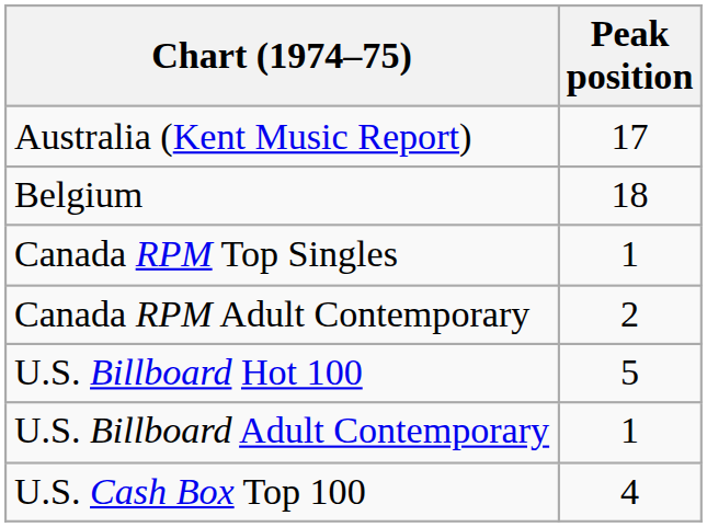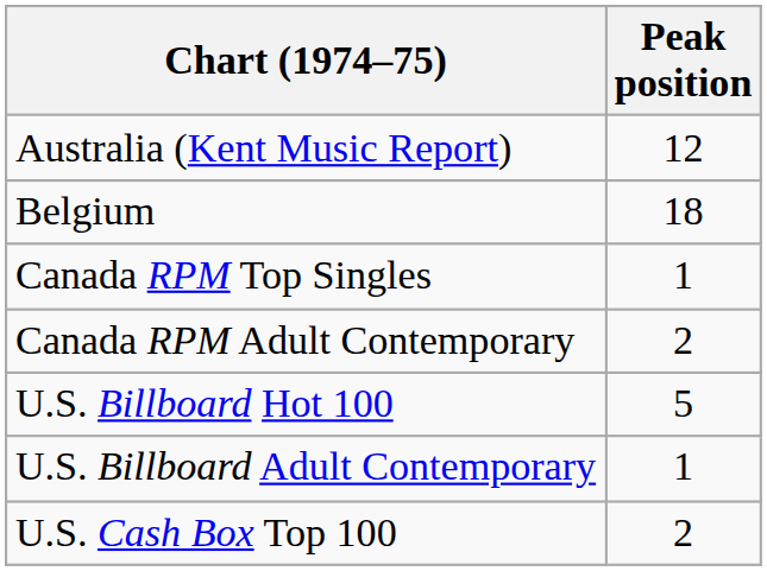 <table class="wikitable sortable">
 <tr>
 <th align="left">Chart (1974–75)</th>
 <th align="left">Peak<br>position</th>
 </tr>
 <tr>
 <td>Australia (<a href='#'>Kent Music Report</a>)</td>
-<td style="text-align:center;">17</td>
+<td style="text-align:center;">12</td>
 </tr>
 <tr>
 <td>Belgium</td>
 <td style="text-align:center;">18</td>
 </tr>
 <tr>
 <td>Canada <a href='#'><em>RPM</em></a> Top Singles</td>
 <td style="text-align:center;">1</td>
 </tr>
 <tr>
 <td>Canada <em>RPM</em> Adult Contemporary</td>
 <td style="text-align:center;">2</td>
 </tr>
 <tr>
 <td>U.S. <em><a href='#'>Billboard</a></em> <a href='#'>Hot 100</a></td>
 <td style="text-align:center;">5</td>
 </tr>
 <tr>
 <td>U.S. <em>Billboard</em> <a href='#'>Adult Contemporary</a></td>
 <td style="text-align:center;">1</td>
 </tr>
 <tr>
 <td>U.S. <a href='#'><em>Cash Box</em></a> Top 100</td>
-<td align="center">4</td>
+<td align="center">2</td>
 </tr>
 </table>
